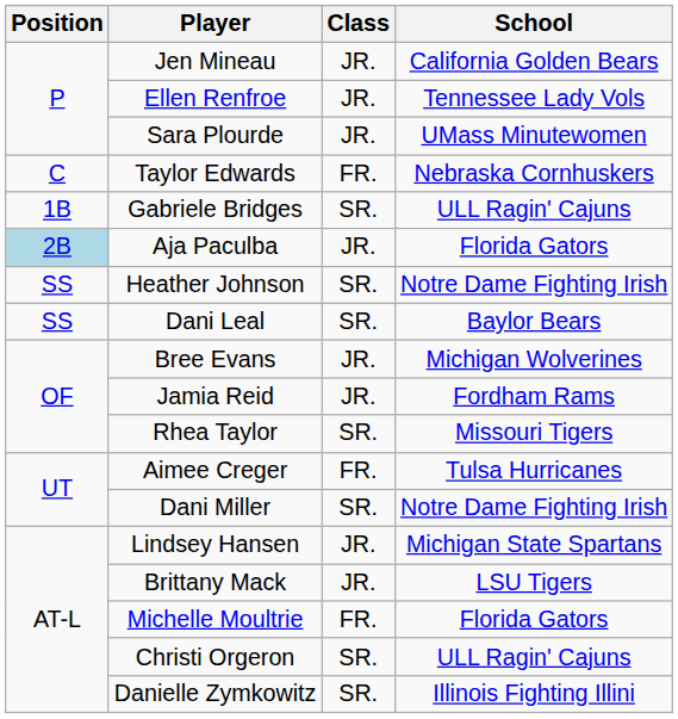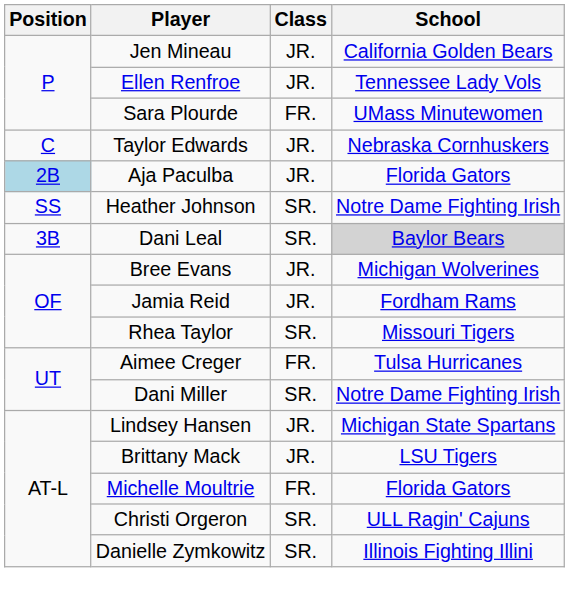 <table class="wikitable">
 <tr>
 <th>Position</th>
 <th>Player</th>
 <th>Class</th>
 <th>School</th>
 </tr>
 <tr align=center>
 <td rowspan=3><a href='#'>P</a></td>
 <td>Jen Mineau</td>
 <td>JR.</td>
 <td><a href='#'>California Golden Bears</a></td>
 </tr>
 <tr align=center>
 <td><a href='#'>Ellen Renfroe</a></td>
 <td>JR.</td>
 <td><a href='#'>Tennessee Lady Vols</a></td>
 </tr>
 <tr align=center>
 <td>Sara Plourde</td>
-<td>JR.</td>
+<td>FR.</td>
 <td><a href='#'>UMass Minutewomen</a></td>
 </tr>
 <tr align=center>
 <td rowspan=1><a href='#'>C</a></td>
 <td>Taylor Edwards</td>
-<td>FR.</td>
+<td>JR.</td>
 <td><a href='#'>Nebraska Cornhuskers</a></td>
-</tr>
-<tr align=center>
-<td rowspan=1><a href='#'>1B</a></td>
-<td>Gabriele Bridges</td>
-<td>SR.</td>
-<td><a href='#'>ULL Ragin' Cajuns</a></td>
 </tr>
 <tr align=center>
 <td rowspan=1 style="background: lightblue;"><a href='#'>2B</a></td>
 <td>Aja Paculba</td>
 <td>JR.</td>
 <td><a href='#'>Florida Gators</a></td>
 </tr>
 <tr align=center>
 <td rowspan=1><a href='#'>SS</a></td>
 <td>Heather Johnson</td>
 <td>SR.</td>
 <td><a href='#'>Notre Dame Fighting Irish</a></td>
 </tr>
 <tr align=center>
-<td rowspan=1><a href='#'>SS</a></td>
+<td rowspan=1><a href='#'>3B</a></td>
 <td>Dani Leal</td>
 <td>SR.</td>
-<td><a href='#'>Baylor Bears</a></td>
+<td style="background: lightgrey;"><a href='#'>Baylor Bears</a></td>
 </tr>
 <tr align=center>
 <td rowspan=3><a href='#'>OF</a></td>
 <td>Bree Evans</td>
 <td>JR.</td>
 <td><a href='#'>Michigan Wolverines</a></td>
 </tr>
 <tr align=center>
 <td>Jamia Reid</td>
 <td>JR.</td>
 <td><a href='#'>Fordham Rams</a></td>
 </tr>
 <tr align=center>
 <td>Rhea Taylor</td>
 <td>SR.</td>
 <td><a href='#'>Missouri Tigers</a></td>
 </tr>
 <tr align=center>
 <td rowspan=2><a href='#'>UT</a></td>
 <td>Aimee Creger</td>
 <td>FR.</td>
 <td><a href='#'>Tulsa Hurricanes</a></td>
 </tr>
 <tr align=center>
 <td>Dani Miller</td>
 <td>SR.</td>
 <td><a href='#'>Notre Dame Fighting Irish</a></td>
 </tr>
 <tr align=center>
 <td rowspan=6>AT-L</td>
 <td>Lindsey Hansen</td>
 <td>JR.</td>
 <td><a href='#'>Michigan State Spartans</a></td>
 </tr>
 <tr align=center>
 <td>Brittany Mack</td>
 <td>JR.</td>
 <td><a href='#'>LSU Tigers</a></td>
 </tr>
 <tr align=center>
 <td><a href='#'>Michelle Moultrie</a></td>
 <td>FR.</td>
 <td><a href='#'>Florida Gators</a></td>
 </tr>
 <tr align=center>
 <td>Christi Orgeron</td>
 <td>SR.</td>
 <td><a href='#'>ULL Ragin' Cajuns</a></td>
 </tr>
 <tr align=center>
 <td>Danielle Zymkowitz</td>
 <td>SR.</td>
 <td><a href='#'>Illinois Fighting Illini</a></td>
 </tr>
 </table>
